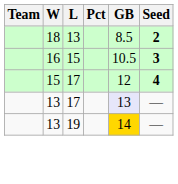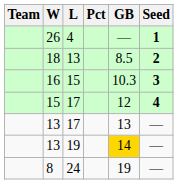 <table class=wikitable>
 <tr>
 <th>Team</th>
 <th>W</th>
 <th>L</th>
 <th>Pct</th>
 <th>GB</th>
 <th>Seed</th>
+</tr>
+<tr bgcolor=ccffcc>
+<td></td>
+<td>26</td>
+<td>4</td>
+<td></td>
+<td style="text-align:center;">—</td>
+<td style="text-align:center;"><strong>1</strong></td>
 </tr>
 <tr bgcolor=ccffcc>
 <td></td>
 <td>18</td>
 <td>13</td>
 <td></td>
 <td style="text-align:center;">8.5</td>
 <td style="text-align:center;"><strong>2</strong></td>
 </tr>
 <tr bgcolor=ccffcc>
 <td></td>
 <td>16</td>
 <td>15</td>
 <td></td>
-<td style="text-align:center;">10.5</td>
+<td style="text-align:center;">10.3</td>
 <td style="text-align:center;"><strong>3</strong></td>
 </tr>
 <tr bgcolor=ccffcc>
 <td></td>
 <td>15</td>
 <td>17</td>
 <td></td>
 <td style="text-align:center;">12</td>
 <td style="text-align:center;"><strong>4</strong></td>
 </tr>
 <tr>
 <td></td>
 <td>13</td>
 <td>17</td>
 <td></td>
-<td style="background: lavender; text-align:center;">13</td>
+<td style="text-align:center;">13</td>
 <td style="text-align:center;">—</td>
 </tr>
 <tr>
 <td></td>
 <td>13</td>
 <td>19</td>
 <td></td>
 <td style="background: gold; text-align:center;">14</td>
 <td style="text-align:center;">—</td>
 </tr>
+<tr>
+<td></td>
+<td>8</td>
+<td>24</td>
+<td></td>
+<td style="text-align:center;">19</td>
+<td style="text-align:center;">—</td>
+</tr>
 </table>
